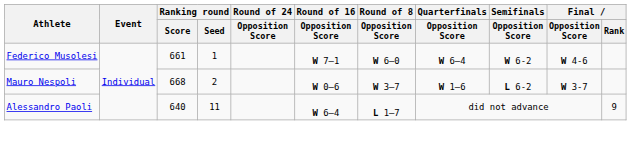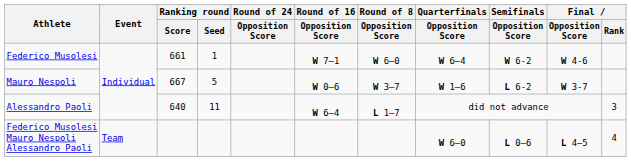 <table class="wikitable" style="font-size:90%">
 <tr>
 <th rowspan=2>Athlete</th>
 <th rowspan=2>Event</th>
 <th colspan="2">Ranking round</th>
 <th>Round of 24</th>
 <th>Round of 16</th>
 <th>Round of 8</th>
 <th>Quarterfinals</th>
 <th>Semifinals</th>
 <th colspan="2">Final / </th>
 </tr>
 <tr style="font-size:95%">
 <th>Score</th>
 <th>Seed</th>
 <th>Opposition<br>Score</th>
 <th>Opposition<br>Score</th>
 <th>Opposition<br>Score</th>
 <th>Opposition<br>Score</th>
 <th>Opposition<br>Score</th>
 <th>Opposition<br>Score</th>
 <th>Rank</th>
 </tr>
 <tr align=center>
 <td align=left><a href='#'>Federico Musolesi</a></td>
 <td align=left rowspan=3><a href='#'>Individual</a></td>
 <td>661</td>
 <td>1</td>
 <td></td>
 <td><br><strong>W</strong> 7–1</td>
 <td><br><strong>W</strong> 6–0</td>
 <td><br><strong>W</strong> 6–4</td>
 <td><br><strong>W</strong> 6-2</td>
 <td><br><strong>W</strong> 4-6</td>
 <td></td>
 </tr>
 <tr align=center>
 <td align=left><a href='#'>Mauro Nespoli</a></td>
-<td>668</td>
-<td>2</td>
+<td>667</td>
+<td>5</td>
 <td></td>
 <td><br><strong>W</strong> 0–6</td>
 <td><br><strong>W</strong> 3–7</td>
 <td><br><strong>W</strong> 1–6</td>
 <td><br><strong>L</strong> 6-2</td>
 <td><br><strong>W</strong> 3-7</td>
 <td></td>
 </tr>
 <tr align=center>
 <td align=left><a href='#'>Alessandro Paoli</a></td>
 <td>640</td>
 <td>11</td>
 <td></td>
 <td><br><strong>W</strong> 6–4</td>
 <td><br><strong>L</strong> 1–7</td>
 <td colspan=3>did not advance</td>
-<td>9</td>
+<td>3</td>
+</tr>
+<tr align=center>
+<td align=left><a href='#'>Federico Musolesi</a><br><a href='#'>Mauro Nespoli</a><br><a href='#'>Alessandro Paoli</a></td>
+<td align=left><a href='#'>Team</a></td>
+<td></td>
+<td></td>
+<td></td>
+<td></td>
+<td></td>
+<td><br><strong>W</strong> 6–0</td>
+<td><br><strong>L</strong> 0–6</td>
+<td><br><strong>L</strong> 4–5</td>
+<td>4</td>
 </tr>
 </table>
